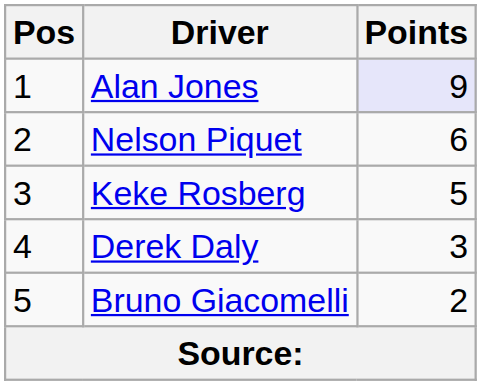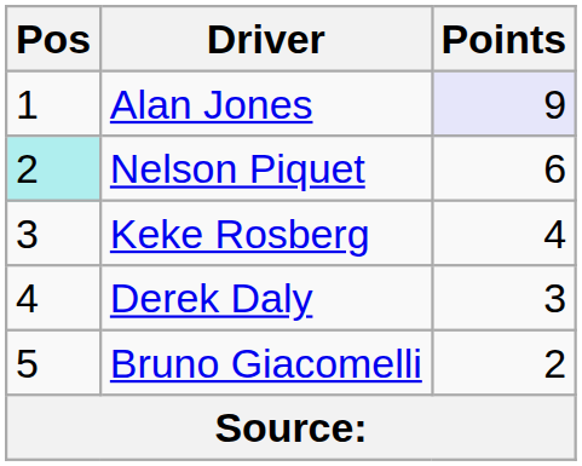 <table class="wikitable" style="font-size: 95%;">
 <tr>
 <th>Pos</th>
 <th>Driver</th>
 <th>Points</th>
 </tr>
 <tr>
 <td>1</td>
 <td> <a href='#'>Alan Jones</a></td>
 <td align="right" style="background: lavender;">9</td>
 </tr>
 <tr>
-<td>2</td>
+<td style="background: paleturquoise;">2</td>
 <td> <a href='#'>Nelson Piquet</a></td>
 <td align="right">6</td>
 </tr>
 <tr>
 <td>3</td>
 <td> <a href='#'>Keke Rosberg</a></td>
-<td align="right">5</td>
+<td align="right">4</td>
 </tr>
 <tr>
 <td>4</td>
 <td> <a href='#'>Derek Daly</a></td>
 <td align="right">3</td>
 </tr>
 <tr>
 <td>5</td>
 <td> <a href='#'>Bruno Giacomelli</a></td>
 <td align="right">2</td>
 </tr>
 <tr>
 <th colspan=3>Source:</th>
 </tr>
 </table>
